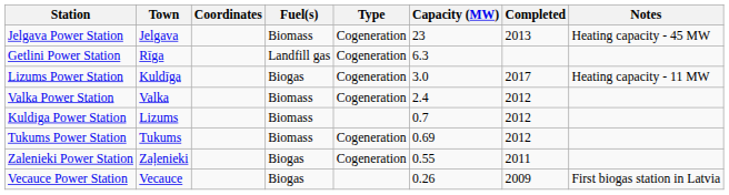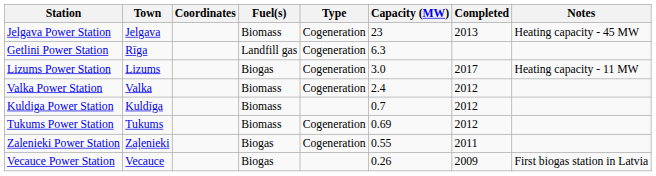 <table class="wikitable sortable">
 <tr>
 <th>Station</th>
 <th>Town</th>
 <th>Coordinates</th>
 <th>Fuel(s)</th>
 <th>Type</th>
 <th>Capacity (<a href='#'>MW</a>)</th>
 <th>Completed</th>
 <th>Notes</th>
 </tr>
 <tr>
 <td><a href='#'>Jelgava Power Station</a></td>
 <td><a href='#'>Jelgava</a></td>
 <td></td>
 <td>Biomass</td>
 <td>Cogeneration</td>
 <td>23</td>
 <td>2013</td>
 <td>Heating capacity - 45 MW</td>
 </tr>
 <tr>
 <td><a href='#'>Getlini Power Station</a></td>
 <td><a href='#'>Rīga</a></td>
 <td></td>
 <td>Landfill gas</td>
 <td>Cogeneration</td>
 <td>6.3</td>
 <td></td>
 <td></td>
 </tr>
 <tr>
 <td><a href='#'>Lizums Power Station</a></td>
-<td><a href='#'>Kuldīga</a></td>
+<td><a href='#'>Lizums</a></td>
 <td></td>
 <td>Biogas</td>
 <td>Cogeneration</td>
 <td>3.0</td>
 <td>2017</td>
 <td>Heating capacity - 11 MW</td>
 </tr>
 <tr>
 <td><a href='#'>Valka Power Station</a></td>
 <td><a href='#'>Valka</a></td>
 <td></td>
 <td>Biomass</td>
 <td>Cogeneration</td>
 <td>2.4</td>
 <td>2012</td>
 <td></td>
 </tr>
 <tr>
 <td><a href='#'>Kuldiga Power Station</a></td>
-<td><a href='#'>Lizums</a></td>
+<td><a href='#'>Kuldīga</a></td>
 <td></td>
 <td>Biomass</td>
 <td></td>
 <td>0.7</td>
 <td>2012</td>
 <td></td>
 </tr>
 <tr>
 <td><a href='#'>Tukums Power Station</a></td>
 <td><a href='#'>Tukums</a></td>
 <td></td>
 <td>Biomass</td>
 <td>Cogeneration</td>
 <td>0.69</td>
 <td>2012</td>
 <td></td>
 </tr>
 <tr>
 <td><a href='#'>Zalenieki Power Station</a></td>
 <td><a href='#'>Zaļenieki</a></td>
 <td></td>
 <td>Biogas</td>
 <td>Cogeneration</td>
 <td>0.55</td>
 <td>2011</td>
 <td></td>
 </tr>
 <tr>
 <td><a href='#'>Vecauce Power Station</a></td>
 <td><a href='#'>Vecauce</a></td>
 <td></td>
 <td>Biogas</td>
 <td></td>
 <td>0.26</td>
 <td>2009</td>
 <td>First biogas station in Latvia</td>
 </tr>
 </table>
